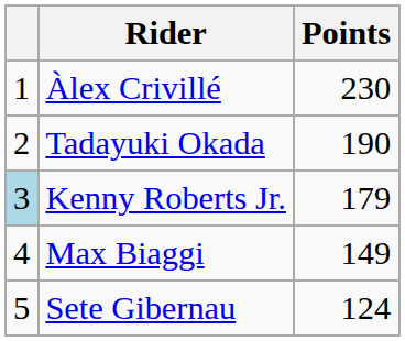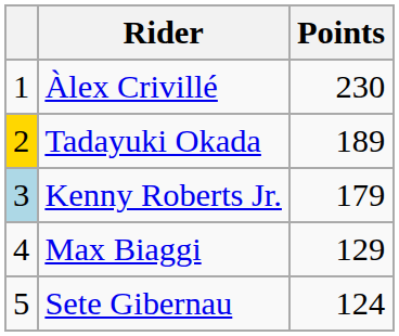 <table class="wikitable" style="font-size: 95%;">
 <tr>
 <th></th>
 <th>Rider</th>
 <th>Points</th>
 </tr>
 <tr>
 <td align=center>1</td>
 <td> <a href='#'>Àlex Crivillé</a></td>
 <td align=right>230</td>
 </tr>
 <tr>
-<td align=center>2</td>
+<td align=center style="background: gold;">2</td>
 <td> <a href='#'>Tadayuki Okada</a></td>
-<td align=right>190</td>
+<td align=right>189</td>
 </tr>
 <tr>
 <td align=center style="background: lightblue;">3</td>
 <td> <a href='#'>Kenny Roberts Jr.</a></td>
 <td align=right>179</td>
 </tr>
 <tr>
 <td align=center>4</td>
 <td> <a href='#'>Max Biaggi</a></td>
-<td align=right>149</td>
+<td align=right>129</td>
 </tr>
 <tr>
 <td align=center>5</td>
 <td> <a href='#'>Sete Gibernau</a></td>
 <td align=right>124</td>
 </tr>
 </table>
